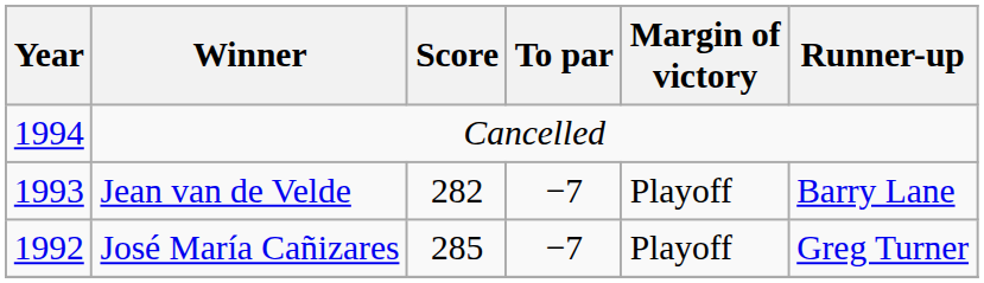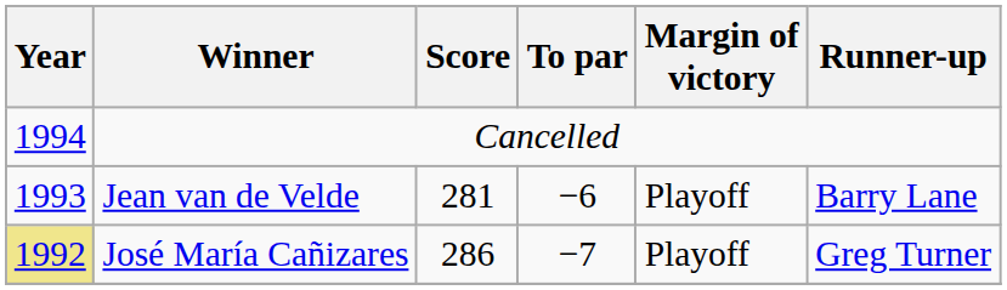 <table class=wikitable style="font-size:95%">
 <tr>
 <th>Year</th>
 <th>Winner</th>
 <th>Score</th>
 <th>To par</th>
 <th>Margin of<br>victory</th>
 <th>Runner-up</th>
 </tr>
 <tr>
 <td><a href='#'>1994</a></td>
 <td colspan=5 align=center><em>Cancelled</em></td>
 </tr>
 <tr>
 <td><a href='#'>1993</a></td>
 <td> <a href='#'>Jean van de Velde</a></td>
-<td align=center>282</td>
-<td align=center>−7</td>
+<td align=center>281</td>
+<td align=center>−6</td>
 <td>Playoff</td>
 <td> <a href='#'>Barry Lane</a></td>
 </tr>
 <tr>
-<td><a href='#'>1992</a></td>
+<td style="background: khaki;"><a href='#'>1992</a></td>
 <td> <a href='#'>José María Cañizares</a></td>
-<td align=center>285</td>
+<td align=center>286</td>
 <td align=center>−7</td>
 <td>Playoff</td>
 <td> <a href='#'>Greg Turner</a></td>
 </tr>
 <tr>
 </tr>
 </table>
